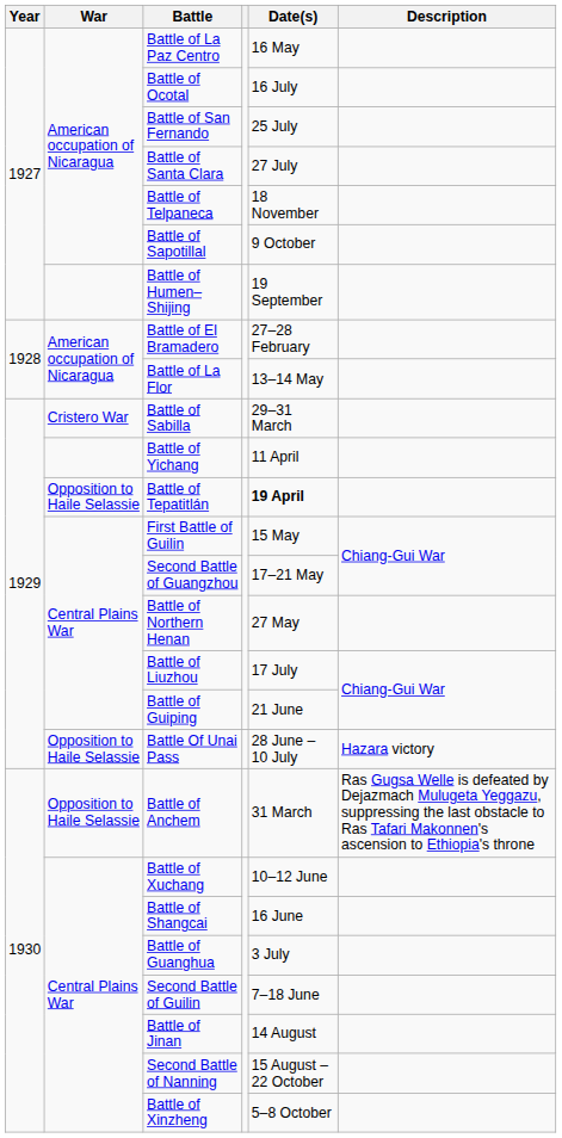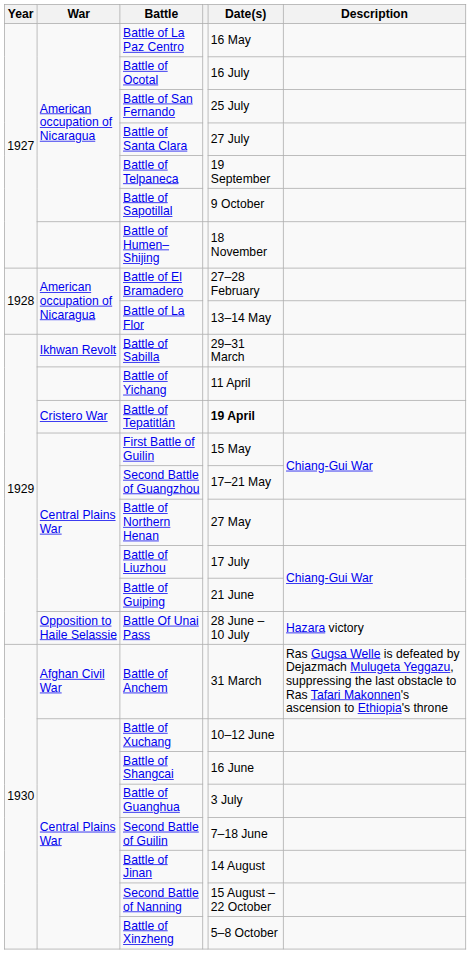 <table class="wikitable sortable">
 <tr>
 <th class="unsortable">Year</th>
 <th>War</th>
 <th class="unsortable">Battle</th>
 <th></th>
 <th>Date(s)</th>
 <th class="unsortable">Description</th>
 </tr>
 <tr>
 <td rowspan="7">1927</td>
 <td rowspan="6"><a href='#'>American occupation of Nicaragua</a></td>
 <td><a href='#'>Battle of La Paz Centro</a></td>
 <td rowspan="6"></td>
 <td>16 May</td>
 <td></td>
 </tr>
 <tr>
 <td><a href='#'>Battle of Ocotal</a></td>
 <td>16 July</td>
 <td></td>
 </tr>
 <tr>
 <td><a href='#'>Battle of San Fernando</a></td>
 <td>25 July</td>
 <td></td>
 </tr>
 <tr>
 <td><a href='#'>Battle of Santa Clara</a></td>
 <td>27 July</td>
 <td></td>
 </tr>
 <tr>
 <td><a href='#'>Battle of Telpaneca</a></td>
-<td>18 November</td>
+<td>19 September</td>
 <td></td>
 </tr>
 <tr>
 <td><a href='#'>Battle of Sapotillal</a></td>
 <td>9 October</td>
 <td></td>
 </tr>
 <tr>
 <td></td>
 <td><a href='#'>Battle of Humen–Shijing</a></td>
 <td></td>
-<td>19 September</td>
+<td>18 November</td>
 <td></td>
 </tr>
 <tr>
 <td rowspan="2">1928</td>
 <td rowspan="2"><a href='#'>American occupation of Nicaragua</a></td>
 <td><a href='#'>Battle of El Bramadero</a></td>
 <td rowspan="2"></td>
 <td>27–28 February</td>
 <td></td>
 </tr>
 <tr>
 <td><a href='#'>Battle of La Flor</a></td>
 <td>13–14 May</td>
 <td></td>
 </tr>
 <tr>
 <td rowspan="9">1929</td>
-<td><a href='#'>Cristero War</a></td>
+<td><a href='#'>Ikhwan Revolt</a></td>
 <td><a href='#'>Battle of Sabilla</a></td>
 <td></td>
 <td>29–31 March</td>
 <td></td>
 </tr>
 <tr>
 <td></td>
 <td><a href='#'>Battle of Yichang</a></td>
 <td></td>
 <td>11 April</td>
 <td></td>
 </tr>
 <tr>
-<td><a href='#'>Opposition to Haile Selassie</a></td>
+<td><a href='#'>Cristero War</a></td>
 <td><a href='#'>Battle of Tepatitlán</a></td>
 <td></td>
 <td><strong>19 April</strong></td>
 <td></td>
 </tr>
 <tr>
 <td rowspan="5"><a href='#'>Central Plains War</a></td>
 <td><a href='#'>First Battle of Guilin</a></td>
 <td rowspan="5"></td>
 <td>15 May</td>
 <td rowspan="2"><a href='#'>Chiang-Gui War</a></td>
 </tr>
 <tr>
 <td><a href='#'>Second Battle of Guangzhou</a></td>
 <td>17–21 May</td>
 </tr>
 <tr>
 <td><a href='#'>Battle of Northern Henan</a></td>
 <td>27 May</td>
 <td></td>
 </tr>
 <tr>
 <td><a href='#'>Battle of Liuzhou</a></td>
 <td>17 July</td>
 <td rowspan="2"><a href='#'>Chiang-Gui War</a></td>
 </tr>
 <tr>
 <td><a href='#'>Battle of Guiping</a></td>
 <td>21 June</td>
 </tr>
 <tr>
 <td><a href='#'>Opposition to Haile Selassie</a></td>
 <td><a href='#'>Battle Of Unai Pass</a></td>
 <td></td>
 <td>28 June – 10 July</td>
 <td><a href='#'>Hazara</a> victory</td>
 </tr>
 <tr>
 <td rowspan="8">1930</td>
-<td><a href='#'>Opposition to Haile Selassie</a></td>
+<td><a href='#'>Afghan Civil War</a></td>
 <td><a href='#'>Battle of Anchem</a></td>
 <td></td>
 <td>31 March</td>
 <td>Ras <a href='#'>Gugsa Welle</a> is defeated by Dejazmach <a href='#'>Mulugeta Yeggazu</a>, suppressing the last obstacle to Ras <a href='#'>Tafari Makonnen</a>'s ascension to <a href='#'>Ethiopia</a>'s throne</td>
 </tr>
 <tr>
 <td rowspan="7"><a href='#'>Central Plains War</a></td>
 <td><a href='#'>Battle of Xuchang</a></td>
 <td rowspan="7"></td>
 <td>10–12 June</td>
 <td></td>
 </tr>
 <tr>
 <td><a href='#'>Battle of Shangcai</a></td>
 <td>16 June</td>
 <td></td>
 </tr>
 <tr>
 <td><a href='#'>Battle of Guanghua</a></td>
 <td>3 July</td>
 <td></td>
 </tr>
 <tr>
 <td><a href='#'>Second Battle of Guilin</a></td>
 <td>7–18 June</td>
 <td></td>
 </tr>
 <tr>
 <td><a href='#'>Battle of Jinan</a></td>
 <td>14 August</td>
 <td></td>
 </tr>
 <tr>
 <td><a href='#'>Second Battle of Nanning</a></td>
 <td>15 August – 22 October</td>
 <td></td>
 </tr>
 <tr>
 <td><a href='#'>Battle of Xinzheng</a></td>
 <td>5–8 October</td>
 <td></td>
 </tr>
 </table>
